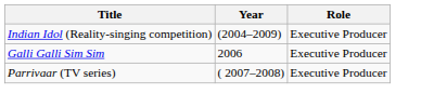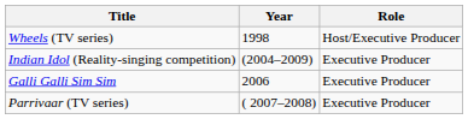 <table class="wikitable" border="1">
 <tr>
 <th>Title</th>
 <th>Year</th>
 <th>Role</th>
+</tr>
+<tr>
+<td><em><a href='#'>Wheels</a></em> (TV series)</td>
+<td>1998</td>
+<td>Host/Executive Producer</td>
 </tr>
 <tr>
 <td><em><a href='#'>Indian Idol</a></em> (Reality-singing competition)</td>
 <td>(2004–2009)</td>
 <td>Executive Producer</td>
 </tr>
 <tr>
 <td><em><a href='#'>Galli Galli Sim Sim</a></em></td>
 <td>2006</td>
 <td>Executive Producer</td>
 </tr>
 <tr>
 <td><em>Parrivaar</em> (TV series)</td>
 <td>( 2007–2008)</td>
 <td>Executive Producer</td>
 </tr>
 </table>
